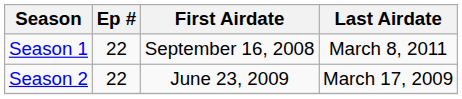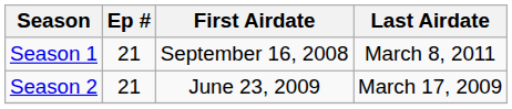 <table class="wikitable">
 <tr>
 <th>Season</th>
 <th>Ep #</th>
 <th>First Airdate</th>
 <th>Last Airdate</th>
 </tr>
 <tr>
 <td style="text-align: left; top"><a href='#'>Season 1</a></td>
-<td style="text-align: center; top">22</td>
+<td style="text-align: center; top">21</td>
 <td style="text-align: center; top">September 16, 2008</td>
 <td style="text-align: center; top">March 8, 2011</td>
 </tr>
 <tr>
 <td style="text-align: left; top"><a href='#'>Season 2</a></td>
-<td style="text-align: center; top">22</td>
+<td style="text-align: center; top">21</td>
 <td style="text-align: center; top">June 23, 2009</td>
 <td style="text-align: center; top">March 17, 2009</td>
 </tr>
 <tr>
 </tr>
 </table>
